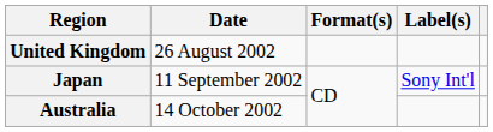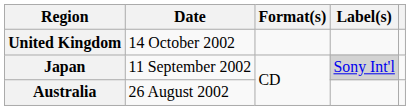 <table class="wikitable plainrowheaders">
 <tr>
 <th scope="col">Region</th>
 <th scope="col">Date</th>
 <th scope="col">Format(s)</th>
 <th scope="col">Label(s)</th>
 <th scope="col"></th>
 </tr>
 <tr>
 <th scope="row">United Kingdom</th>
-<td>26 August 2002</td>
+<td>14 October 2002</td>
 <td></td>
 <td></td>
 <td></td>
 </tr>
 <tr>
 <th scope="row">Japan</th>
 <td>11 September 2002</td>
 <td rowspan="2">CD</td>
-<td><a href='#'>Sony Int'l</a></td>
+<td style="background: lightgrey;"><a href='#'>Sony Int'l</a></td>
 <td></td>
 </tr>
 <tr>
 <th scope="row">Australia</th>
-<td>14 October 2002</td>
+<td>26 August 2002</td>
 <td></td>
 <td></td>
 </tr>
 </table>
